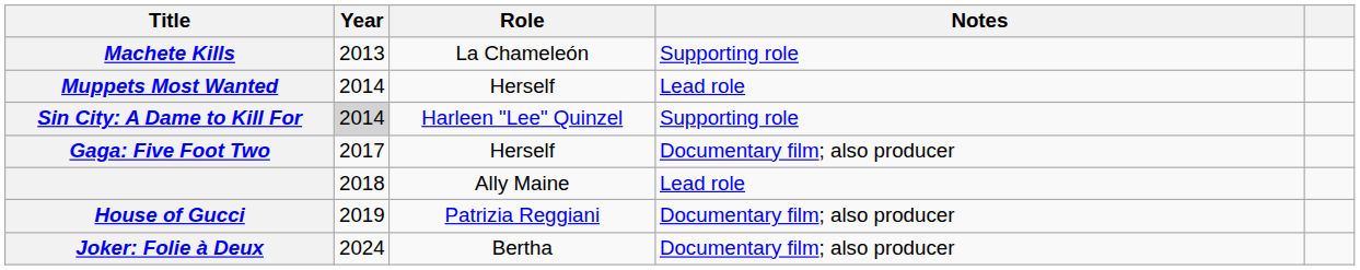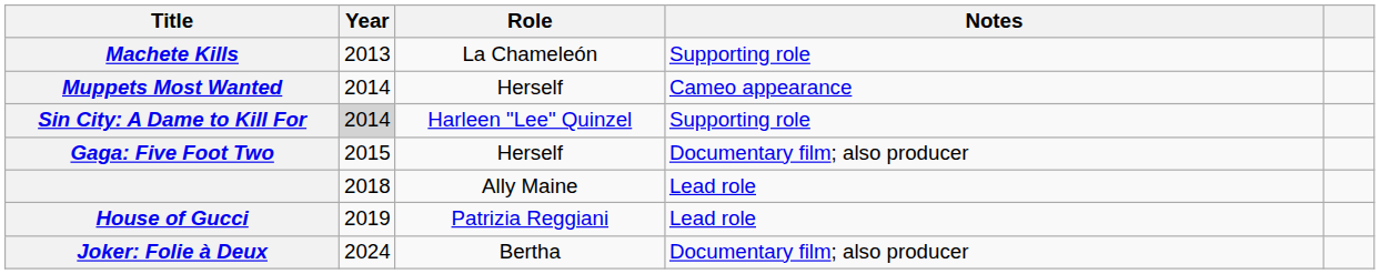 <table class="wikitable sortable plainrowheaders" style="text-align:center;">
 <tr>
 <th scope="col" style="width:250px;">Title</th>
 <th scope="col" style="width:5px;;">Year</th>
 <th scope="col" style="width:200px;">Role</th>
 <th scope="col" style="width:500px;" class="unsortable">Notes</th>
 <th scope="col" style="width: 2em;" class="unsortable"></th>
 </tr>
 <tr>
 <th scope="row"><em><a href='#'>Machete Kills</a></em></th>
 <td>2013</td>
 <td>La Chameleón</td>
 <td style="text-align:left;"><a href='#'>Supporting role</a></td>
 <td style="text-align:center;"></td>
 </tr>
 <tr>
 <th scope="row"><em><a href='#'>Muppets Most Wanted</a></em></th>
 <td>2014</td>
 <td>Herself</td>
-<td style="text-align:left;"><a href='#'>Lead role</a></td>
+<td style="text-align:left;"><a href='#'>Cameo appearance</a></td>
 <td style="text-align:center;"></td>
 </tr>
 <tr>
 <th scope="row"><em><a href='#'>Sin City: A Dame to Kill For</a></em></th>
 <td style="background: lightgrey;">2014</td>
 <td><a href='#'>Harleen "Lee" Quinzel</a></td>
 <td style="text-align:left;"><a href='#'>Supporting role</a></td>
 <td style="text-align:center;"></td>
 </tr>
 <tr>
 <th scope="row"><em><a href='#'>Gaga: Five Foot Two</a></em></th>
-<td>2017</td>
+<td>2015</td>
 <td>Herself</td>
 <td style="text-align:left;"><a href='#'>Documentary film</a>; also producer</td>
 <td style="text-align:center;"></td>
 </tr>
 <tr>
 <th scope="row"></th>
 <td>2018</td>
 <td>Ally Maine</td>
 <td style="text-align:left;"><a href='#'>Lead role</a></td>
 <td style="text-align:center;"></td>
 </tr>
 <tr>
 <th scope="row"><em><a href='#'>House of Gucci</a></em></th>
 <td>2019</td>
 <td><a href='#'>Patrizia Reggiani</a></td>
-<td style="text-align:left;"><a href='#'>Documentary film</a>; also producer</td>
+<td style="text-align:left;"><a href='#'>Lead role</a></td>
 <td style="text-align:center;"></td>
 </tr>
 <tr>
 <th scope="row"><em><a href='#'>Joker: Folie à Deux</a></em></th>
 <td>2024</td>
 <td>Bertha</td>
 <td style="text-align:left;"><a href='#'>Documentary film</a>; also producer</td>
 <td style="text-align:center;"></td>
 </tr>
 </table>
